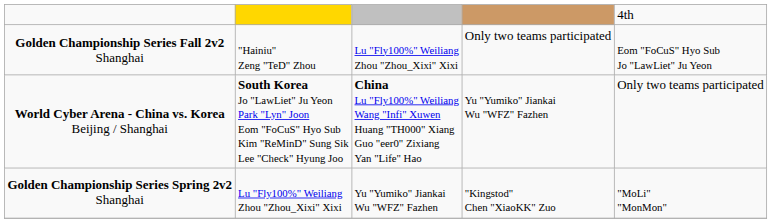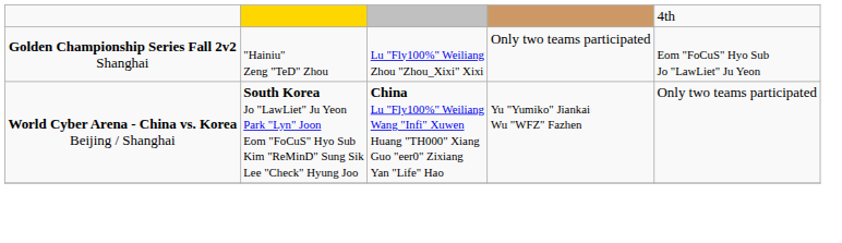 <table class="wikitable" style="text-align:left">
 <tr>
 <td style="text-align:center"></td>
 <td style="text-align:center; background:gold;"></td>
 <td style="text-align:center; background:silver;"></td>
 <td style="text-align:center; background:#c96;"></td>
 <td>4th</td>
 </tr>
 <tr>
 <td style="text-align:center"><strong>Golden Championship Series Fall 2v2</strong><br> Shanghai</td>
 <td style="vertical-align:top"><br><small> "Hainiu"<br> Zeng "TeD" Zhou <br></small></td>
 <td style="vertical-align:top"><br><small> <a href='#'>Lu "Fly100%" Weiliang</a><br> Zhou "Zhou_Xixi" Xixi <br></small></td>
 <td style="vertical-align:top">Only two teams participated</td>
 <td style="vertical-align:top"><br><small> Eom "FoCuS" Hyo Sub<br> Jo "LawLiet" Ju Yeon <br></small></td>
 </tr>
 <tr>
 <td style="text-align:center"><strong>World Cyber Arena - China vs. Korea</strong><br> Beijing / Shanghai</td>
 <td style="vertical-align:top"> <strong>South Korea</strong><br><small> Jo "LawLiet" Ju Yeon<br> <a href='#'>Park "Lyn" Joon</a> <br> Eom "FoCuS" Hyo Sub <br> Kim "ReMinD" Sung Sik <br> Lee "Check" Hyung Joo <br></small></td>
 <td style="vertical-align:top"> <strong>China</strong><br><small> <a href='#'>Lu "Fly100%" Weiliang</a><br> <a href='#'>Wang "Infi" Xuwen</a> <br> Huang "TH000" Xiang <br> Guo "eer0" Zixiang <br> Yan "Life" Hao <br></small></td>
 <td style="vertical-align:top"><br><small> Yu "Yumiko" Jiankai <br> Wu "WFZ" Fazhen<br></small></td>
 <td style="vertical-align:top">Only two teams participated</td>
 </tr>
 <tr>
-<td style="text-align:center"><strong>Golden Championship Series Spring 2v2</strong><br> Shanghai</td>
-<td style="vertical-align:top"><br><small> <a href='#'>Lu "Fly100%" Weiliang</a><br> Zhou "Zhou_Xixi" Xixi <br></small></td>
-<td style="vertical-align:top"><br><small> Yu "Yumiko" Jiankai <br> Wu "WFZ" Fazhen<br></small></td>
-<td style="vertical-align:top"><br><small> "Kingstod" <br> Chen "XiaoKK" Zuo<br></small></td>
-<td style="vertical-align:top"><br><small> "MoLi"<br> "MonMon" <br></small></td>
-</tr>
-<tr>
 </tr>
 </table>
